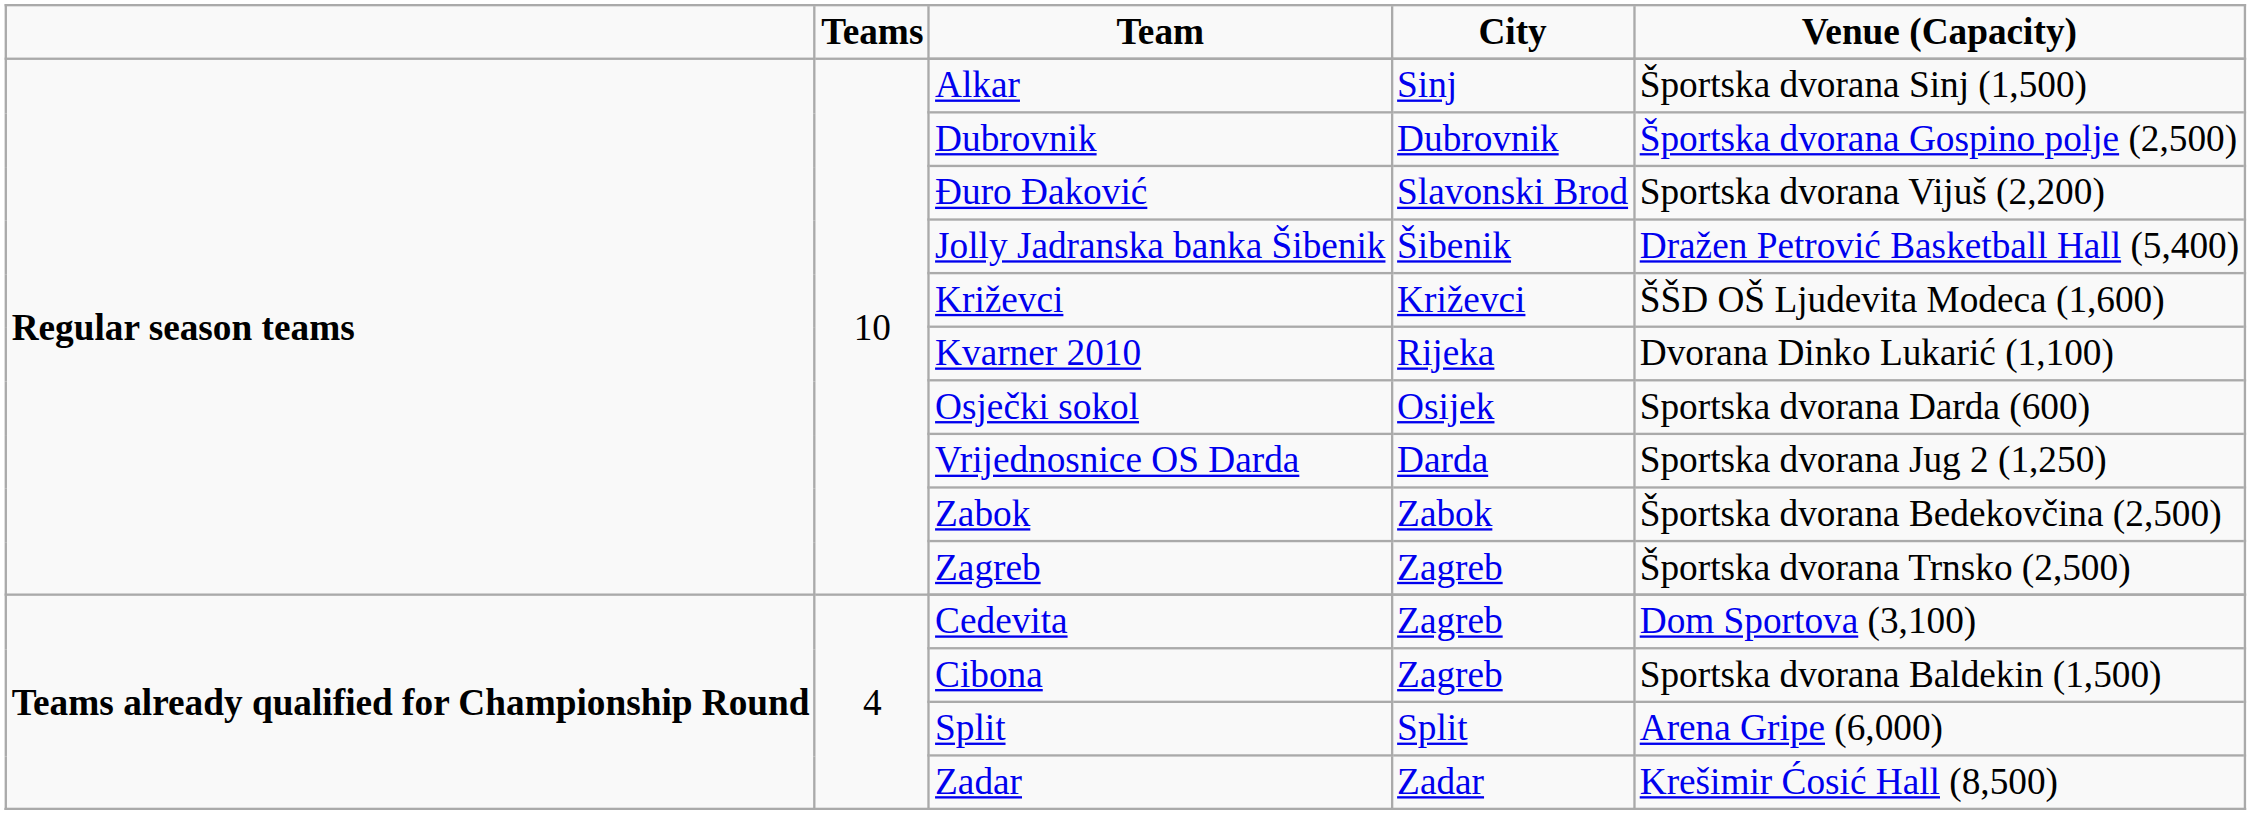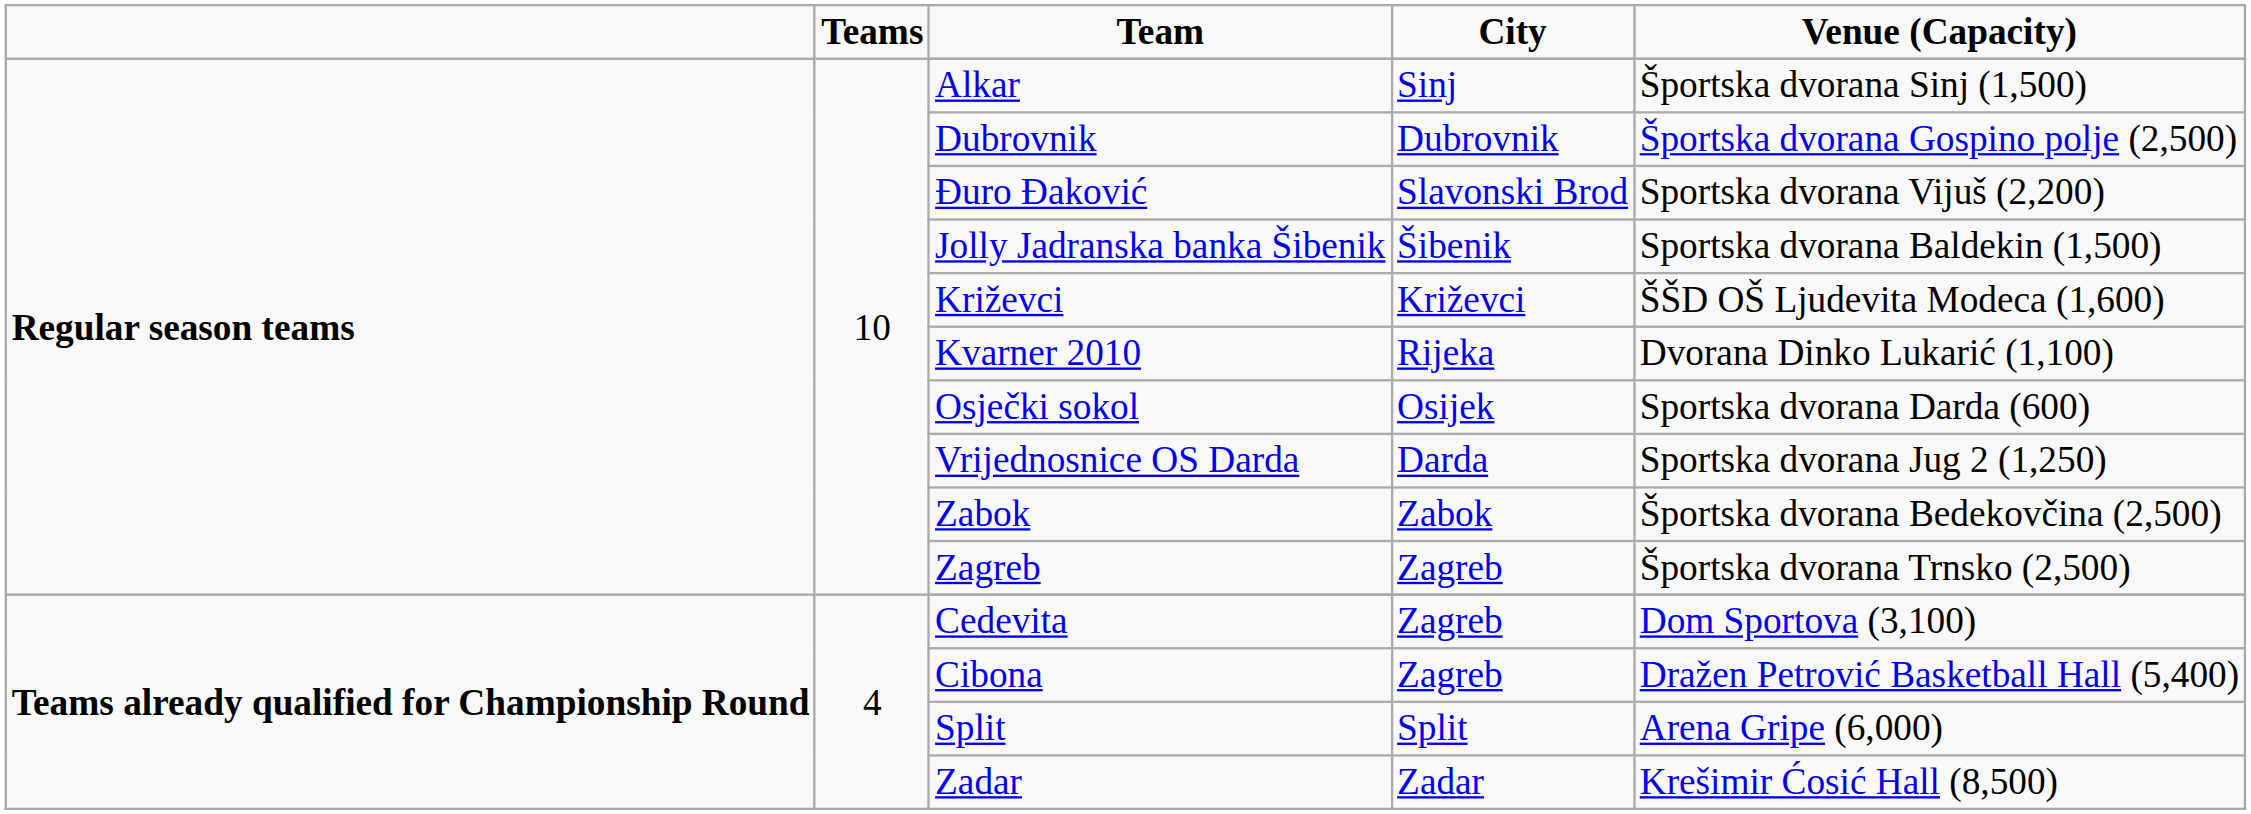 <table border="1" cellpadding="2" cellspacing="0" style="margin-left:0.5em;background: #F9F9F9; border: 1px #AAA solid;border-collapse: collapse;">
 <tr>
 <th rowspan=1></th>
 <th colspan=1>Teams</th>
 <th rowspan=1>Team</th>
 <th rowspan=1>City</th>
 <th rowspan=1>Venue (Capacity)</th>
 </tr>
 <tr>
 <td rowspan=11><strong>Regular season teams</strong></td>
 <td align=center rowspan=11>10</td>
 </tr>
 <tr>
 <td><a href='#'>Alkar</a></td>
 <td><a href='#'>Sinj</a></td>
 <td>Športska dvorana Sinj (1,500)</td>
 </tr>
 <tr>
 <td><a href='#'>Dubrovnik</a></td>
 <td><a href='#'>Dubrovnik</a></td>
 <td><a href='#'>Športska dvorana Gospino polje</a> (2,500)</td>
 </tr>
 <tr>
 <td><a href='#'>Đuro Đaković</a></td>
 <td><a href='#'>Slavonski Brod</a></td>
 <td>Sportska dvorana Vijuš (2,200)</td>
 </tr>
 <tr>
 <td><a href='#'>Jolly Jadranska banka Šibenik</a></td>
 <td><a href='#'>Šibenik</a></td>
-<td><a href='#'>Dražen Petrović Basketball Hall</a> (5,400)</td>
+<td>Sportska dvorana Baldekin (1,500)</td>
 </tr>
 <tr>
 <td><a href='#'>Križevci</a></td>
 <td><a href='#'>Križevci</a></td>
 <td>ŠŠD OŠ Ljudevita Modeca (1,600)</td>
 </tr>
 <tr>
 <td><a href='#'>Kvarner 2010</a></td>
 <td><a href='#'>Rijeka</a></td>
 <td>Dvorana Dinko Lukarić (1,100)</td>
 </tr>
 <tr>
 <td><a href='#'>Osječki sokol</a></td>
 <td><a href='#'>Osijek</a></td>
 <td>Sportska dvorana Darda (600)</td>
 </tr>
 <tr>
 <td><a href='#'>Vrijednosnice OS Darda</a></td>
 <td><a href='#'>Darda</a></td>
 <td>Sportska dvorana Jug 2 (1,250)</td>
 </tr>
 <tr>
 <td><a href='#'>Zabok</a></td>
 <td><a href='#'>Zabok</a></td>
 <td>Športska dvorana Bedekovčina (2,500)</td>
 </tr>
 <tr>
 <td><a href='#'>Zagreb</a></td>
 <td><a href='#'>Zagreb</a></td>
 <td>Športska dvorana Trnsko (2,500)</td>
 </tr>
 <tr>
 <td rowspan=5><strong>Teams already qualified for Championship Round</strong></td>
 <td align=center rowspan=5>4</td>
 </tr>
 <tr>
 <td><a href='#'>Cedevita</a></td>
 <td><a href='#'>Zagreb</a></td>
 <td><a href='#'>Dom Sportova</a> (3,100)</td>
 </tr>
 <tr>
 <td><a href='#'>Cibona</a></td>
 <td><a href='#'>Zagreb</a></td>
-<td>Sportska dvorana Baldekin (1,500)</td>
+<td><a href='#'>Dražen Petrović Basketball Hall</a> (5,400)</td>
 </tr>
 <tr>
 <td><a href='#'>Split</a></td>
 <td><a href='#'>Split</a></td>
 <td><a href='#'>Arena Gripe</a> (6,000)</td>
 </tr>
 <tr>
 <td><a href='#'>Zadar</a></td>
 <td><a href='#'>Zadar</a></td>
 <td><a href='#'>Krešimir Ćosić Hall</a> (8,500)</td>
 </tr>
 <tr>
 </tr>
 </table>
